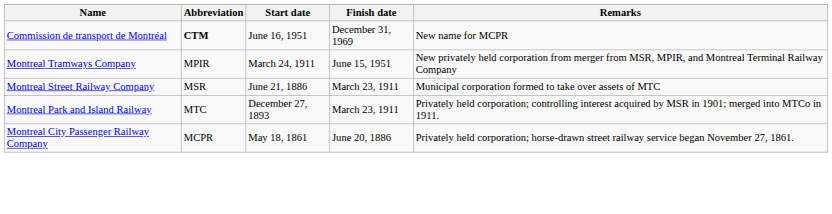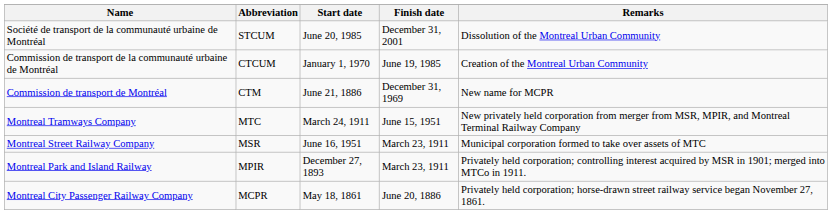 <table class="wikitable">
 <tr>
 </tr>
 <tr>
 <th>Name</th>
 <th>Abbreviation</th>
 <th>Start date</th>
 <th>Finish date</th>
 <th>Remarks</th>
 </tr>
 <tr>
+<td>Société de transport de la communauté urbaine de Montréal</td>
+<td>STCUM</td>
+<td>June 20, 1985</td>
+<td>December 31, 2001</td>
+<td>Dissolution of the <a href='#'>Montreal Urban Community</a></td>
+</tr>
+<tr>
+<td>Commission de transport de la communauté urbaine de Montréal</td>
+<td>CTCUM</td>
+<td>January 1, 1970</td>
+<td>June 19, 1985</td>
+<td>Creation of the <a href='#'>Montreal Urban Community</a></td>
+</tr>
+<tr>
 <td><a href='#'>Commission de transport de Montréal</a></td>
-<td><strong>CTM</strong></td>
-<td>June 16, 1951</td>
+<td>CTM</td>
+<td>June 21, 1886</td>
 <td>December 31, 1969</td>
 <td>New name for MCPR</td>
 </tr>
 <tr>
 <td><a href='#'>Montreal Tramways Company</a></td>
-<td>MPIR</td>
+<td>MTC</td>
 <td>March 24, 1911</td>
 <td>June 15, 1951</td>
 <td>New privately held corporation from merger from MSR, MPIR, and Montreal Terminal Railway Company</td>
 </tr>
 <tr>
 <td><a href='#'>Montreal Street Railway Company</a></td>
 <td>MSR</td>
-<td>June 21, 1886</td>
+<td>June 16, 1951</td>
 <td>March 23, 1911</td>
 <td>Municipal corporation formed to take over assets of MTC</td>
 </tr>
 <tr>
 <td><a href='#'>Montreal Park and Island Railway</a></td>
-<td>MTC</td>
+<td>MPIR</td>
 <td>December 27, 1893</td>
 <td>March 23, 1911</td>
 <td>Privately held corporation; controlling interest acquired by MSR in 1901; merged into MTCo in 1911.</td>
 </tr>
 <tr>
 <td><a href='#'>Montreal City Passenger Railway Company</a></td>
 <td>MCPR</td>
 <td>May 18, 1861</td>
 <td>June 20, 1886</td>
 <td>Privately held corporation; horse-drawn street railway service began November 27, 1861.</td>
 </tr>
 </table>
